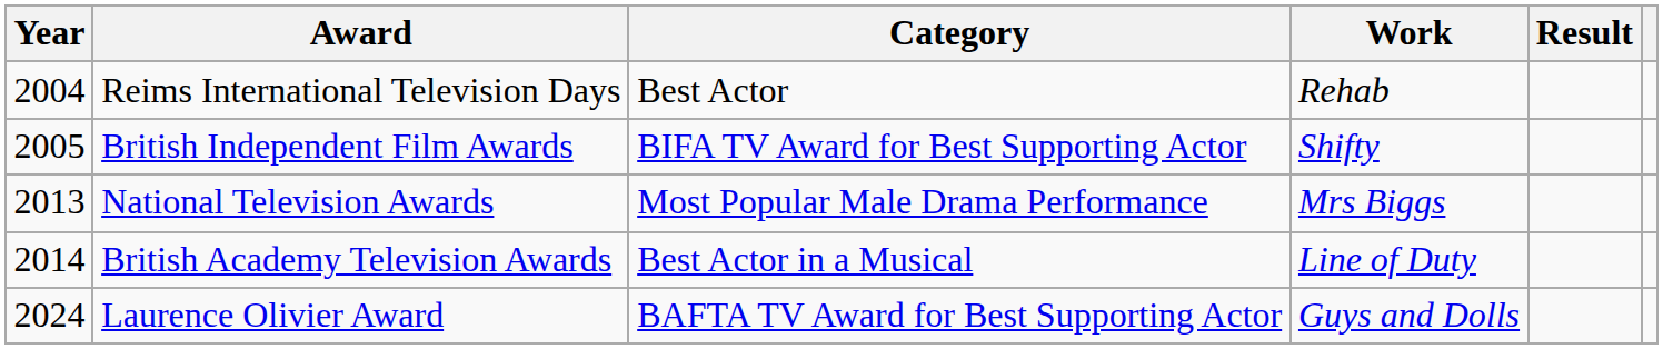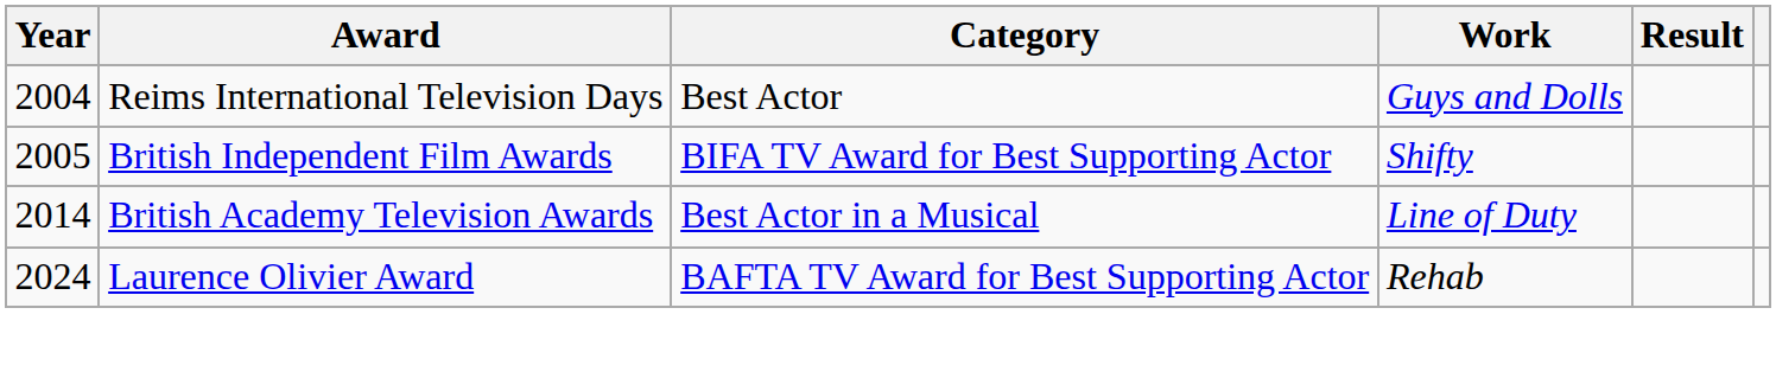 <table class="wikitable plainrowheaders">
 <tr>
 <th>Year</th>
 <th>Award</th>
 <th>Category</th>
 <th>Work</th>
 <th>Result</th>
 <th></th>
 </tr>
 <tr>
 <td>2004</td>
 <td>Reims International Television Days</td>
 <td>Best Actor</td>
-<td><em>Rehab </em></td>
+<td><em><a href='#'>Guys and Dolls</a></em></td>
 <td></td>
 <td style = "text-align: center;"></td>
 </tr>
 <tr>
 <td>2005</td>
 <td><a href='#'>British Independent Film Awards</a></td>
 <td><a href='#'>BIFA TV Award for Best Supporting Actor</a></td>
 <td><em><a href='#'>Shifty</a></em></td>
-<td></td>
-<td style = "text-align: center;"></td>
-</tr>
-<tr>
-<td>2013</td>
-<td><a href='#'>National Television Awards</a></td>
-<td><a href='#'> Most Popular Male Drama Performance</a></td>
-<td><em><a href='#'>Mrs Biggs</a></em></td>
 <td></td>
 <td style = "text-align: center;"></td>
 </tr>
 <tr>
 <td>2014</td>
 <td><a href='#'>British Academy Television Awards</a></td>
 <td><a href='#'>Best Actor in a Musical</a></td>
 <td><em><a href='#'>Line of Duty </a></em></td>
 <td></td>
 <td style = "text-align: center;"></td>
 </tr>
 <tr>
 <td>2024</td>
 <td><a href='#'>Laurence Olivier Award</a></td>
 <td><a href='#'>BAFTA TV Award for Best Supporting Actor</a></td>
-<td><em><a href='#'>Guys and Dolls</a></em></td>
+<td><em>Rehab </em></td>
 <td></td>
 <td align=center></td>
 </tr>
 </table>
